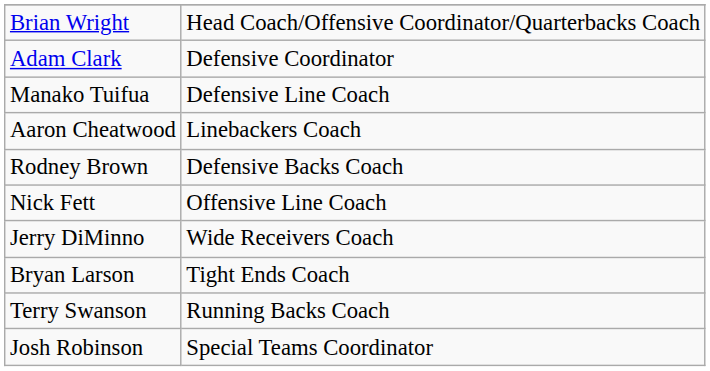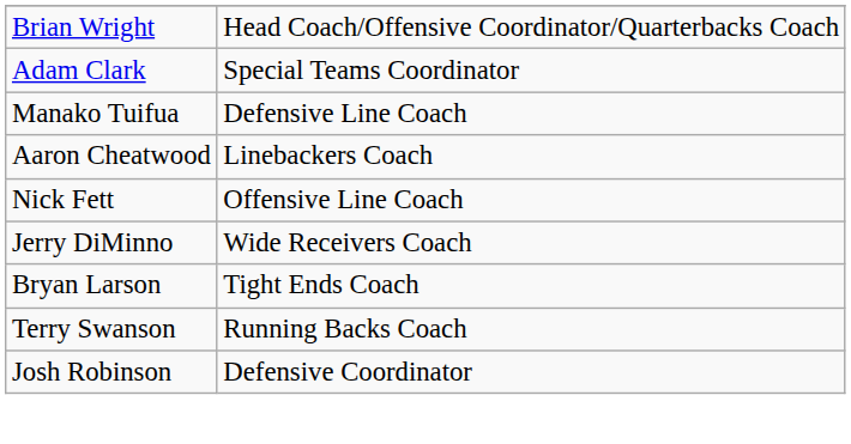 <table class="wikitable">
 <tr>
 </tr>
 <tr>
 <td><a href='#'>Brian Wright</a></td>
 <td>Head Coach/Offensive Coordinator/Quarterbacks Coach</td>
 </tr>
 <tr>
 <td><a href='#'>Adam Clark</a></td>
-<td>Defensive Coordinator</td>
+<td>Special Teams Coordinator</td>
 </tr>
 <tr>
 <td>Manako Tuifua</td>
 <td>Defensive Line Coach</td>
 </tr>
 <tr>
 <td>Aaron Cheatwood</td>
 <td>Linebackers Coach</td>
-</tr>
-<tr>
-<td>Rodney Brown</td>
-<td>Defensive Backs Coach</td>
 </tr>
 <tr>
 <td>Nick Fett</td>
 <td>Offensive Line Coach</td>
 </tr>
 <tr>
 <td>Jerry DiMinno</td>
 <td>Wide Receivers Coach</td>
 </tr>
 <tr>
 <td>Bryan Larson</td>
 <td>Tight Ends Coach</td>
 </tr>
 <tr>
 <td>Terry Swanson</td>
 <td>Running Backs Coach</td>
 </tr>
 <tr>
 <td>Josh Robinson</td>
-<td>Special Teams Coordinator</td>
+<td>Defensive Coordinator</td>
 </tr>
 </table>
